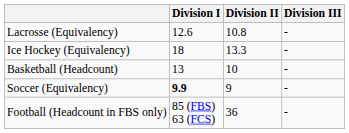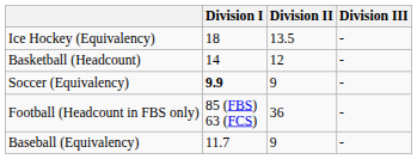 <table class="wikitable">
 <tr>
 <th></th>
 <th>Division I</th>
 <th>Division II</th>
 <th>Division III</th>
 </tr>
 <tr>
-<td>Lacrosse (Equivalency)</td>
-<td>12.6</td>
-<td>10.8</td>
-<td>-</td>
-</tr>
-<tr>
 <td>Ice Hockey (Equivalency)</td>
 <td>18</td>
-<td>13.3</td>
+<td>13.5</td>
 <td>-</td>
 </tr>
 <tr>
 <td>Basketball (Headcount)</td>
-<td>13</td>
-<td>10</td>
+<td>14</td>
+<td>12</td>
 <td>-</td>
 </tr>
 <tr>
 <td>Soccer (Equivalency)</td>
 <td><strong>9.9</strong></td>
 <td>9</td>
 <td>-</td>
 </tr>
 <tr>
 <td>Football (Headcount in FBS only)</td>
 <td>85 (<a href='#'>FBS</a>)<br>63 (<a href='#'>FCS</a>)</td>
 <td>36</td>
 <td>-</td>
 </tr>
+<tr>
+<td>Baseball (Equivalency)</td>
+<td>11.7</td>
+<td>9</td>
+<td>-</td>
+</tr>
 </table>
